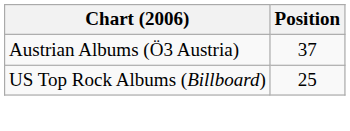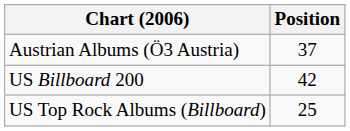 <table class="wikitable sortable">
 <tr>
 <th>Chart (2006)</th>
 <th>Position</th>
 </tr>
 <tr>
 <td>Austrian Albums (Ö3 Austria)</td>
 <td style="text-align:center;">37</td>
 </tr>
 <tr>
+<td>US <em>Billboard</em> 200</td>
+<td style="text-align:center;">42</td>
+</tr>
+<tr>
 <td>US Top Rock Albums (<em>Billboard</em>)</td>
 <td style="text-align:center;">25</td>
 </tr>
 </table>
